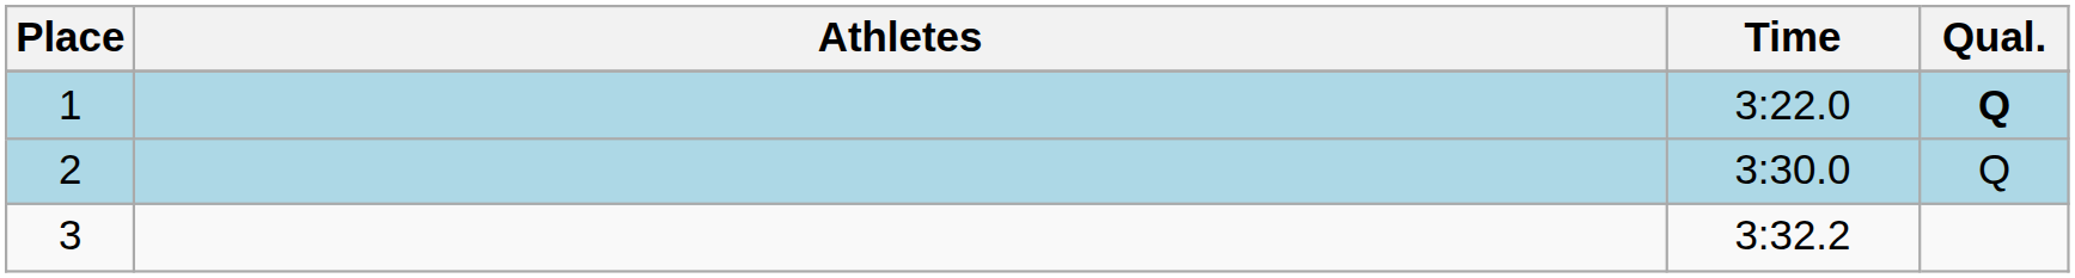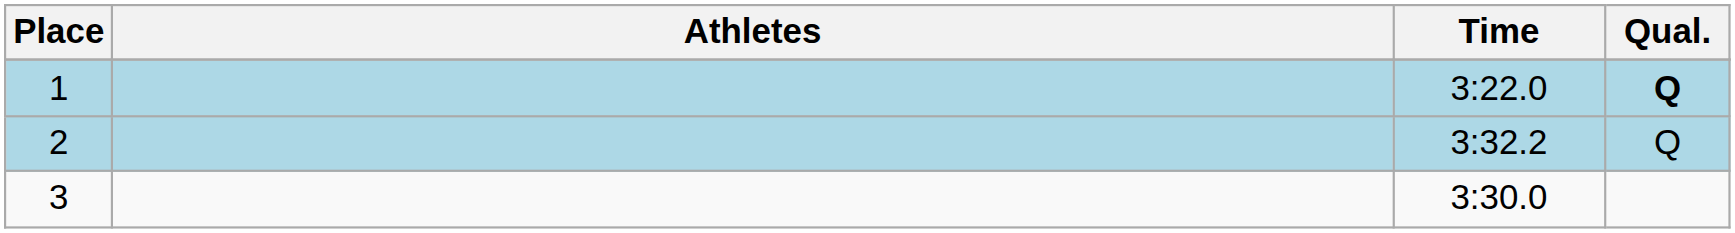 <table class=wikitable style="text-align:center">
 <tr>
 <th width=20>Place</th>
 <th width=580>Athletes</th>
 <th width=90>Time</th>
 <th width=50>Qual.</th>
 </tr>
 <tr>
 </tr>
 <tr bgcolor=lightblue>
 <td>1</td>
 <td align=left></td>
 <td>3:22.0</td>
 <td><strong>Q</strong></td>
 </tr>
 <tr bgcolor=lightblue>
 <td>2</td>
 <td align=left></td>
-<td>3:30.0</td>
+<td>3:32.2</td>
 <td>Q</td>
 </tr>
 <tr>
 <td>3</td>
 <td align=left></td>
-<td>3:32.2</td>
+<td>3:30.0</td>
 <td></td>
 </tr>
 </table>
